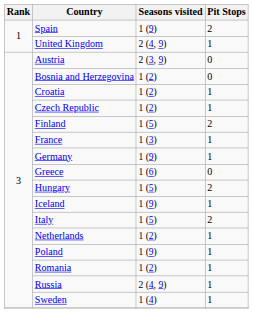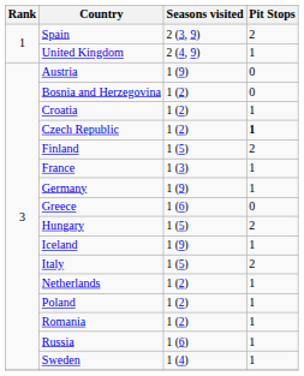 <table class="wikitable">
 <tr>
 <th>Rank</th>
 <th>Country</th>
 <th>Seasons visited</th>
 <th>Pit Stops</th>
 </tr>
 <tr>
 <td rowspan=2 style="text-align:center;">1</td>
 <td><a href='#'>Spain</a></td>
-<td style="font-size:95%">1 (<a href='#'>9</a>)</td>
+<td style="font-size:95%">2 (<a href='#'>3</a>, <a href='#'>9</a>)</td>
 <td>2</td>
 </tr>
 <tr>
 <td><a href='#'>United Kingdom</a></td>
 <td style="font-size:95%">2 (<a href='#'>4</a>, <a href='#'>9</a>)</td>
 <td>1</td>
 </tr>
 <tr>
 <td rowspan="16" style="text-align:center;">3</td>
 <td><a href='#'>Austria</a></td>
-<td style="font-size:95%">2 (<a href='#'>3</a>, <a href='#'>9</a>)</td>
+<td style="font-size:95%">1 (<a href='#'>9</a>)</td>
 <td>0</td>
 </tr>
 <tr>
 <td><a href='#'>Bosnia and Herzegovina</a></td>
 <td style="font-size:95%">1 (<a href='#'>2</a>)</td>
 <td>0</td>
 </tr>
 <tr>
 <td><a href='#'>Croatia</a></td>
 <td style="font-size:95%">1 (<a href='#'>2</a>)</td>
 <td>1</td>
 </tr>
 <tr>
 <td><a href='#'>Czech Republic</a></td>
 <td style="font-size:95%">1 (<a href='#'>2</a>)</td>
-<td>1</td>
+<td><strong>1</strong></td>
 </tr>
 <tr>
 <td><a href='#'>Finland</a></td>
 <td style="font-size:95%">1 (<a href='#'>5</a>)</td>
 <td>2</td>
 </tr>
 <tr>
 <td><a href='#'>France</a></td>
 <td style="font-size:95%">1 (<a href='#'>3</a>)</td>
 <td>1</td>
 </tr>
 <tr>
 <td><a href='#'>Germany</a></td>
 <td style="font-size:95%">1 (<a href='#'>9</a>)</td>
 <td>1</td>
 </tr>
 <tr>
 <td><a href='#'>Greece</a></td>
 <td style="font-size:95%">1 (<a href='#'>6</a>)</td>
 <td>0</td>
 </tr>
 <tr>
 <td><a href='#'>Hungary</a></td>
 <td style="font-size:95%">1 (<a href='#'>5</a>)</td>
 <td>2</td>
 </tr>
 <tr>
 <td><a href='#'>Iceland</a></td>
 <td style="font-size:95%">1 (<a href='#'>9</a>)</td>
 <td>1</td>
 </tr>
 <tr>
 <td><a href='#'>Italy</a></td>
 <td style="font-size:95%">1 (<a href='#'>5</a>)</td>
 <td>2</td>
 </tr>
 <tr>
 <td><a href='#'>Netherlands</a></td>
 <td style="font-size:95%">1 (<a href='#'>2</a>)</td>
 <td>1</td>
 </tr>
 <tr>
 <td><a href='#'>Poland</a></td>
-<td style="font-size:95%">1 (<a href='#'>9</a>)</td>
+<td style="font-size:95%">1 (<a href='#'>2</a>)</td>
 <td>1</td>
 </tr>
 <tr>
 <td><a href='#'>Romania</a></td>
 <td style="font-size:95%">1 (<a href='#'>2</a>)</td>
 <td>1</td>
 </tr>
 <tr>
 <td><a href='#'>Russia</a></td>
-<td style="font-size:95%">2 (<a href='#'>4</a>, <a href='#'>9</a>)</td>
+<td style="font-size:95%">1 (<a href='#'>6</a>)</td>
 <td>1</td>
 </tr>
 <tr>
 <td><a href='#'>Sweden</a></td>
 <td style="font-size:95%">1 (<a href='#'>4</a>)</td>
 <td>1</td>
 </tr>
 <tr>
 </tr>
 </table>
